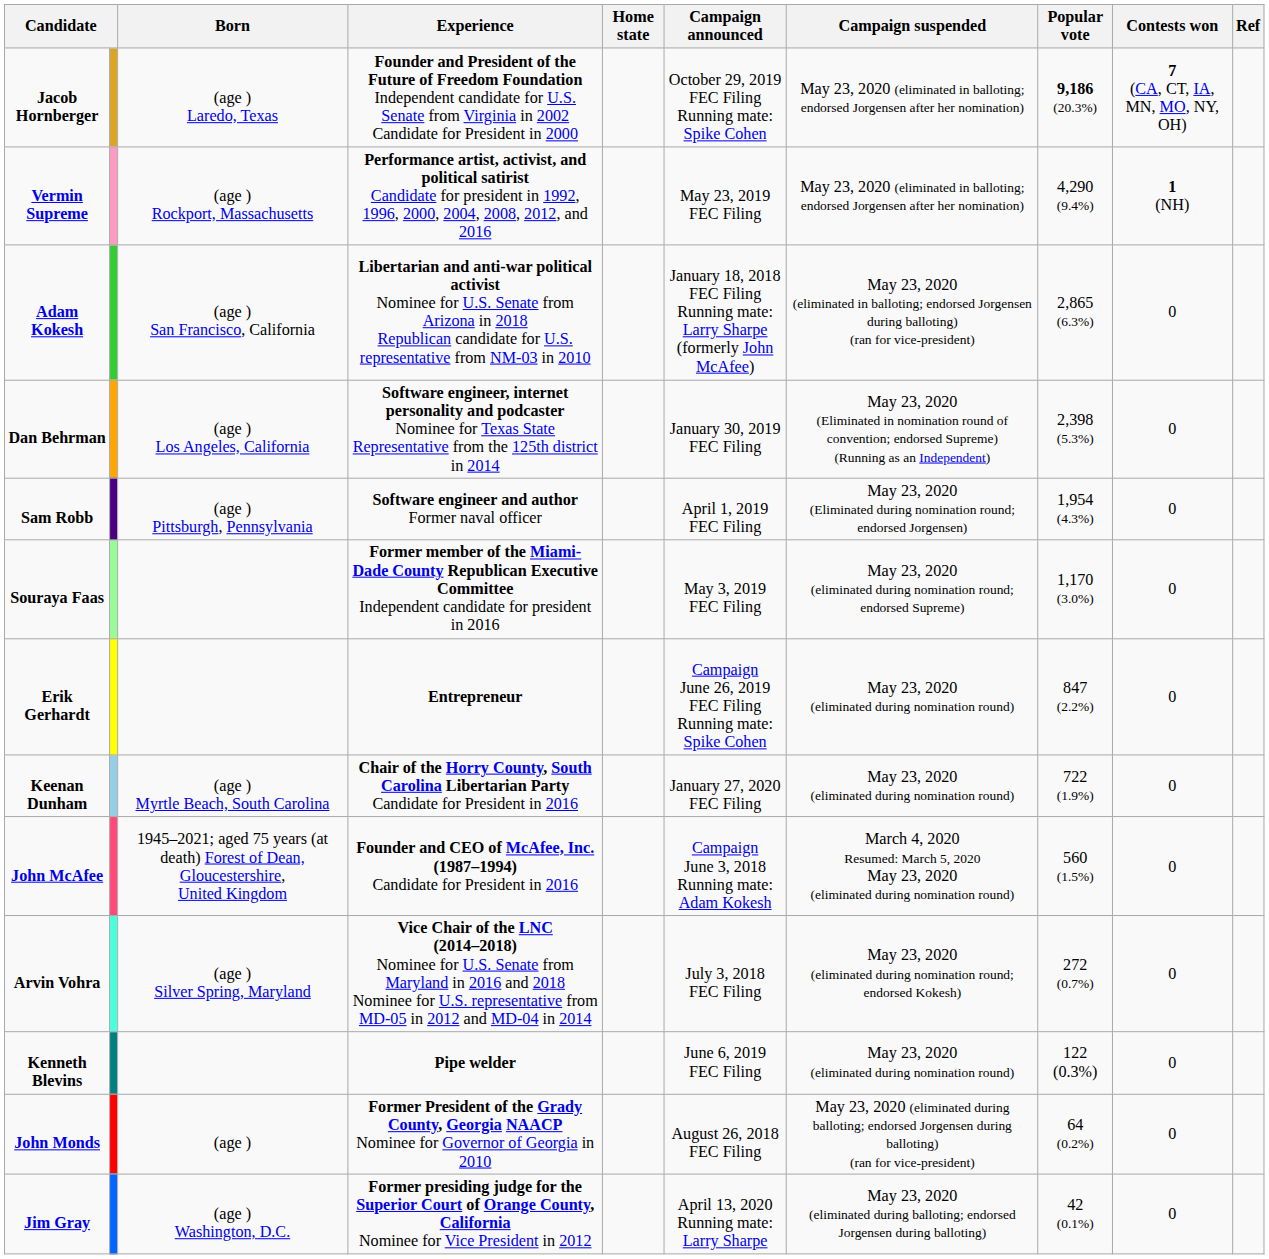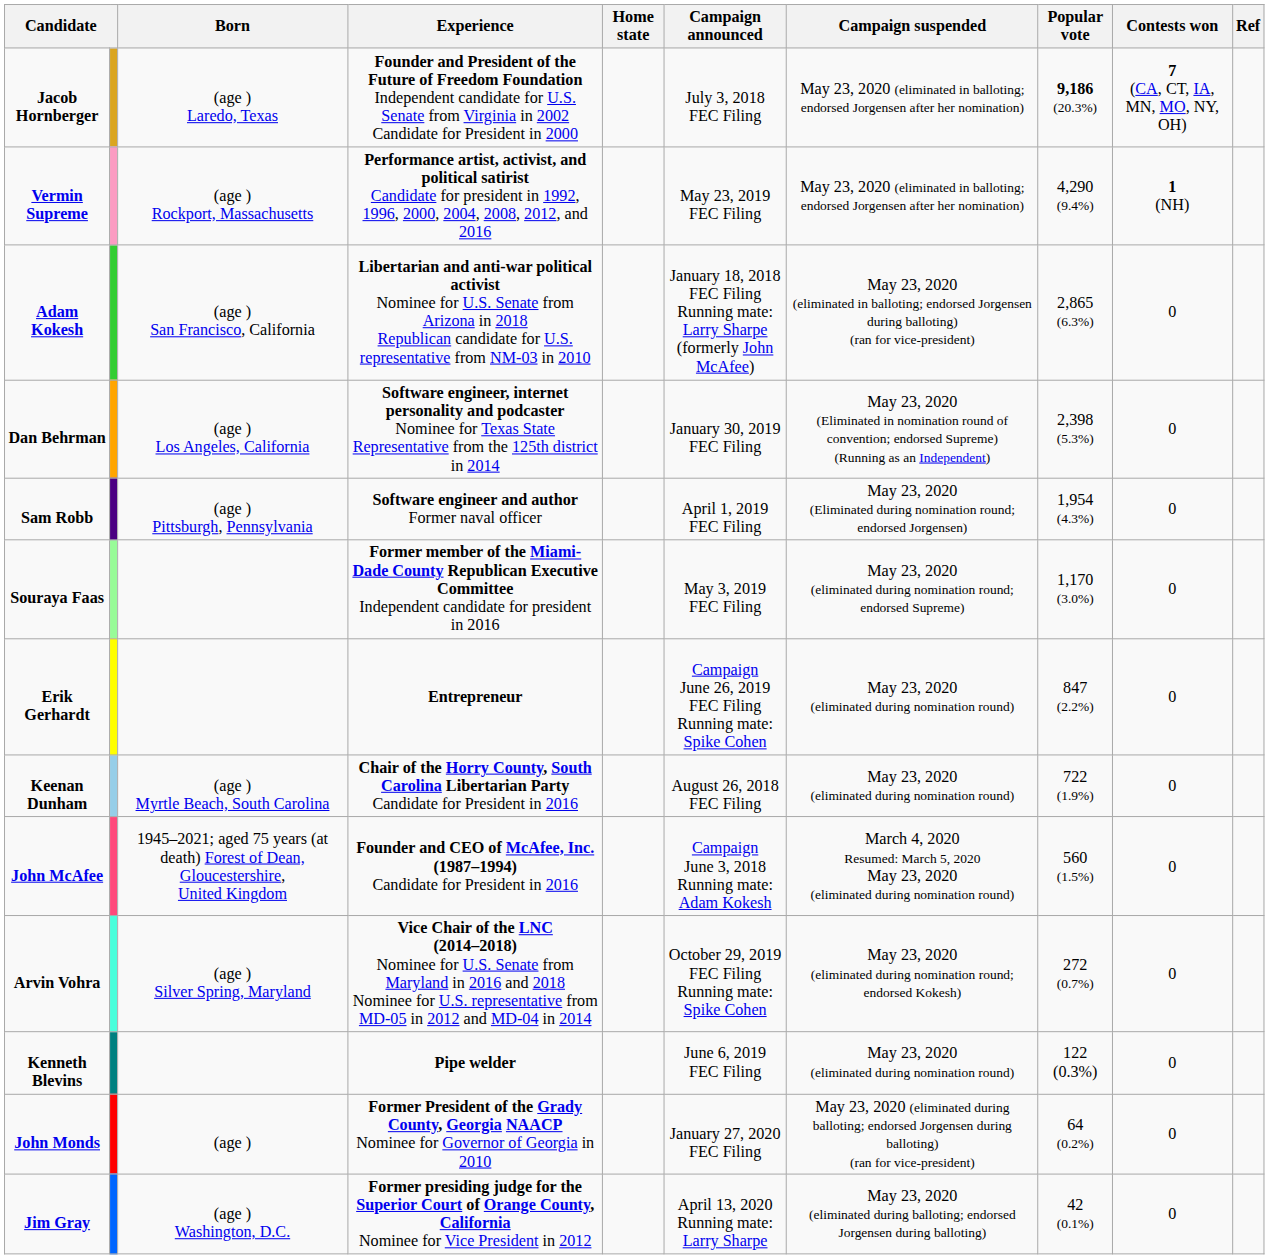 <table class="wikitable sortable" style="text-align:center;">
 <tr>
 <th colspan="2">Candidate</th>
 <th>Born</th>
 <th class="unsortable">Experience</th>
 <th>Home state</th>
 <th>Campaign announced</th>
 <th>Campaign suspended</th>
 <th>Popular vote</th>
 <th>Contests won</th>
 <th class="unsortable">Ref</th>
 </tr>
 <tr>
 <td data-sort-value="Hornberger, Jacob"><br><strong>Jacob Hornberger</strong></td>
 <td style="background:#DAA520;"></td>
 <td><br> (age )<br><a href='#'>Laredo, Texas</a></td>
 <td><strong>Founder and President of the Future of Freedom Foundation</strong><br>Independent candidate for <a href='#'>U.S. Senate</a> from <a href='#'>Virginia</a> in <a href='#'>2002</a><br>Candidate for President in <a href='#'>2000</a></td>
 <td></td>
-<td><br>October 29, 2019<br>FEC Filing<br>Running mate: <a href='#'>Spike Cohen</a></td>
+<td><br>July 3, 2018<br>FEC Filing</td>
 <td>May 23, 2020 <small>(eliminated in balloting; endorsed Jorgensen after her nomination)</small></td>
 <td data-sort-value="9186"><strong>9,186</strong><br><small>(20.3%)</small></td>
 <td data-sort-value="7: "><strong>7</strong><br>(<a href='#'>CA</a>, CT, <a href='#'>IA</a>, MN, <a href='#'>MO</a>, NY, OH)</td>
 <td></td>
 </tr>
 <tr>
 <td data-sort-value="Supreme, Vermin"><br><strong><a href='#'>Vermin Supreme</a></strong></td>
 <td style="background:#fb9bc2;"></td>
 <td><br>(age ) <br><a href='#'>Rockport, Massachusetts</a></td>
 <td><strong>Performance artist, activist, and political satirist</strong><br><a href='#'>Candidate</a> for president in <a href='#'>1992</a>, <a href='#'>1996</a>, <a href='#'>2000</a>, <a href='#'>2004</a>, <a href='#'>2008</a>, <a href='#'>2012</a>, and <a href='#'>2016</a></td>
 <td></td>
 <td><br>May 23, 2019<br>FEC Filing</td>
 <td>May 23, 2020 <small>(eliminated in balloting; endorsed Jorgensen after her nomination)</small></td>
 <td data-sort-value="4290">4,290<br><small>(9.4%)</small></td>
 <td data-sort-value="1"><strong>1</strong><br>(NH)</td>
 <td></td>
 </tr>
 <tr>
 <td data-sort-value="Kokesh, Adam"><br><strong><a href='#'>Adam Kokesh</a></strong></td>
 <td style="background:#32CD32;"></td>
 <td><br>(age )<br><a href='#'>San Francisco</a>, California</td>
 <td><strong>Libertarian and anti-war political activist</strong><br>Nominee for <a href='#'>U.S. Senate</a> from <a href='#'>Arizona</a> in <a href='#'>2018</a><br><a href='#'>Republican</a> candidate for <a href='#'>U.S. representative</a> from <a href='#'>NM-03</a> in <a href='#'>2010</a></td>
 <td></td>
 <td><br>January 18, 2018<br>FEC Filing<br> Running mate: <a href='#'>Larry Sharpe</a><br>(formerly <a href='#'>John McAfee</a>)</td>
 <td>May 23, 2020<br><small>(eliminated in balloting; endorsed Jorgensen during balloting)<br>(ran for vice-president)</small></td>
 <td data-sort-value="2865">2,865<br><small>(6.3%)</small></td>
 <td data-sort-value="0 ">0</td>
 <td></td>
 </tr>
 <tr>
 <td data-sort-value="Behrman, Dan"><br><strong>Dan Behrman</strong></td>
 <td style="background:orange;"></td>
 <td><br>(age )<br><a href='#'>Los Angeles, California</a></td>
 <td><strong>Software engineer, internet personality and podcaster</strong><br>Nominee for <a href='#'>Texas State Representative</a> from the <a href='#'>125th district</a> in <a href='#'>2014</a></td>
 <td></td>
 <td><br>January 30, 2019<br>FEC Filing</td>
 <td>May 23, 2020<br><small>(Eliminated in nomination round of convention; endorsed Supreme)</small><br><small>(Running as an <a href='#'>Independent</a>)</small></td>
 <td data-sort-value="2398">2,398<br><small>(5.3%)</small></td>
 <td data-sort-value="0 ">0</td>
 <td></td>
 </tr>
 <tr>
 <td data-sort-value="Robb, Sam"><br><strong>Sam Robb</strong></td>
 <td style="background:#4B0082;"></td>
 <td><br> (age )<br><a href='#'>Pittsburgh</a>, <a href='#'>Pennsylvania</a></td>
 <td><strong>Software engineer and author</strong><br>Former naval officer</td>
 <td></td>
 <td><br>April 1, 2019<br>FEC Filing</td>
 <td>May 23, 2020<br><small>(Eliminated during nomination round; endorsed Jorgensen)</small></td>
 <td data-sort-value="1954">1,954<br><small>(4.3%)</small></td>
 <td data-sort-value="0 ">0</td>
 <td></td>
 </tr>
 <tr>
 <td data-sort-value="Faas, Souraya"><br><strong>Souraya Faas</strong></td>
 <td style="background:#98FB98;"></td>
 <td></td>
 <td><strong>Former member of the <a href='#'>Miami-Dade County</a> Republican Executive Committee</strong><br> Independent candidate for president in 2016</td>
 <td></td>
 <td><br>May 3, 2019<br>FEC Filing</td>
 <td>May 23, 2020<br><small>(eliminated during nomination round; endorsed Supreme)</small></td>
 <td data-sort-value="1170">1,170<br><small>(3.0%)</small></td>
 <td data-sort-value="0 ">0</td>
 <td></td>
 </tr>
 <tr>
 <td data-sort-value="Gerhardt, Erik"><br><strong>Erik Gerhardt</strong></td>
 <td style="background:yellow;"></td>
 <td></td>
 <td><strong>Entrepreneur</strong></td>
 <td></td>
 <td> <br><a href='#'>Campaign</a><br>June 26, 2019<br>FEC Filing<br>Running mate: <a href='#'>Spike Cohen</a></td>
 <td>May 23, 2020<br><small>(eliminated during nomination round)</small></td>
 <td data-sort-value="847">847<br><small>(2.2%)</small></td>
 <td data-sort-value="0 ">0</td>
 <td></td>
 </tr>
 <tr>
 <td data-sort-value="Dunham, Keenan"><br><strong>Keenan Dunham</strong></td>
 <td style="background:#96CEE8;"></td>
 <td><br>(age )<br><a href='#'>Myrtle Beach, South Carolina</a></td>
 <td><strong>Chair of the <a href='#'>Horry County</a>, <a href='#'>South Carolina</a> Libertarian Party</strong><br>Candidate for President in <a href='#'>2016</a></td>
 <td></td>
-<td><br>January 27, 2020<br>FEC Filing</td>
+<td><br>August 26, 2018<br>FEC Filing</td>
 <td>May 23, 2020<br><small>(eliminated during nomination round)</small></td>
 <td data-sort-value="722">722<br><small>(1.9%)</small></td>
 <td data-sort-value="0 ">0</td>
 <td></td>
 </tr>
 <tr>
 <td><br><strong><a href='#'>John McAfee</a></strong></td>
 <td style="background:#ff497b;"></td>
 <td>1945–2021; aged 75 years (at death) <a href='#'>Forest of Dean, Gloucestershire</a>,<br><a href='#'>United Kingdom</a></td>
 <td><strong>Founder and CEO of <a href='#'>McAfee, Inc.</a><br>(1987–1994)</strong> <br>Candidate for President in <a href='#'>2016</a></td>
 <td></td>
 <td><br><a href='#'>Campaign</a><br>June 3, 2018<br>Running mate: <a href='#'>Adam Kokesh</a></td>
 <td>March 4, 2020<br><small>Resumed: March 5, 2020</small><br>May 23, 2020<br><small>(eliminated during nomination round)</small></td>
 <td>560<br><small>(1.5%)</small></td>
 <td>0</td>
 <td></td>
 </tr>
 <tr>
 <td><br><strong>Arvin Vohra</strong></td>
 <td style="background:#49ffdc;"></td>
 <td><br> (age )<br><a href='#'>Silver Spring, Maryland</a></td>
 <td><strong>Vice Chair of the <a href='#'>LNC</a><br>(2014–2018)</strong><br>Nominee for <a href='#'>U.S. Senate</a> from <a href='#'>Maryland</a> in <a href='#'>2016</a> and <a href='#'>2018</a><br>Nominee for <a href='#'>U.S. representative</a> from <a href='#'>MD-05</a> in <a href='#'>2012</a> and <a href='#'>MD-04</a> in <a href='#'>2014</a></td>
 <td></td>
-<td><br>July 3, 2018<br>FEC Filing</td>
+<td><br>October 29, 2019<br>FEC Filing<br>Running mate: <a href='#'>Spike Cohen</a></td>
 <td>May 23, 2020<br><small>(eliminated during nomination round; endorsed Kokesh)</small></td>
 <td>272<br><small>(0.7%)</small></td>
 <td>0</td>
 <td></td>
 </tr>
 <tr>
 <td> <br><strong>Kenneth Blevins</strong></td>
 <td style="background:teal;"></td>
 <td></td>
 <td><strong>Pipe welder</strong></td>
 <td></td>
 <td>June 6, 2019<br>FEC Filing</td>
 <td>May 23, 2020<br><small>(eliminated during nomination round)</small></td>
 <td>122<br>(0.3%)</td>
 <td>0</td>
 <td></td>
 </tr>
 <tr>
 <td data-sort-value="Monds, John"><br><strong><a href='#'>John Monds</a></strong></td>
 <td style="background:red;"></td>
 <td><br> (age )</td>
 <td><strong>Former President of the <a href='#'>Grady County</a>, <a href='#'>Georgia</a> <a href='#'>NAACP</a> </strong><br>Nominee for <a href='#'>Governor of Georgia</a> in <a href='#'>2010</a></td>
 <td></td>
-<td><br>August 26, 2018<br>FEC Filing</td>
+<td><br>January 27, 2020<br>FEC Filing</td>
 <td>May 23, 2020 <small>(eliminated during balloting; endorsed Jorgensen during balloting)<br>(ran for vice-president)</small></td>
 <td data-sort-value="64">64<br><small>(0.2%)</small></td>
 <td data-sort-value="0 ">0</td>
 <td></td>
 </tr>
 <tr>
 <td data-sort-value="Gray, James"><br><strong><a href='#'>Jim Gray</a></strong></td>
 <td style="background:#0066ffff;"></td>
 <td><br> (age )<br> <a href='#'>Washington, D.C.</a></td>
 <td><strong>Former presiding judge for the <a href='#'>Superior Court</a> of <a href='#'>Orange County</a>, <a href='#'>California</a></strong><br>Nominee for <a href='#'>Vice President</a> in <a href='#'>2012</a></td>
 <td></td>
 <td><br>April 13, 2020<br>Running mate: <a href='#'>Larry Sharpe</a></td>
 <td>May 23, 2020<br><small>(eliminated during balloting; endorsed Jorgensen during balloting)</small></td>
 <td data-sort-value="42">42<br><small>(0.1%)</small></td>
 <td data-sort-value="0 ">0</td>
 <td></td>
 </tr>
 </table>
